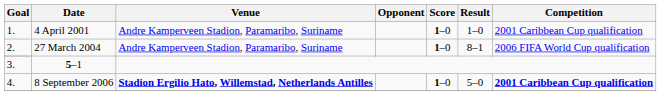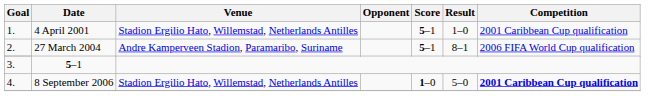 <table class="wikitable collapsible">
 <tr>
 <th>Goal</th>
 <th>Date</th>
 <th>Venue</th>
 <th>Opponent</th>
 <th>Score</th>
 <th>Result</th>
 <th>Competition</th>
 </tr>
 <tr>
 <td>1.</td>
 <td>4 April 2001</td>
-<td><a href='#'>Andre Kamperveen Stadion</a>, <a href='#'>Paramaribo</a>, <a href='#'>Suriname</a></td>
+<td><a href='#'>Stadion Ergilio Hato</a>, <a href='#'>Willemstad</a>, <a href='#'>Netherlands Antilles</a></td>
 <td></td>
-<td style="text-align:center;"><strong>1</strong>–0</td>
+<td style="text-align:center;"><strong>5</strong>–1</td>
 <td style="text-align:center;">1–0</td>
 <td><a href='#'>2001 Caribbean Cup qualification</a></td>
 </tr>
 <tr>
 <td>2.</td>
 <td rowspan=2>27 March 2004</td>
 <td rowspan=2><a href='#'>Andre Kamperveen Stadion</a>, <a href='#'>Paramaribo</a>, <a href='#'>Suriname</a></td>
 <td rowspan=2></td>
-<td style="text-align:center;"><strong>1</strong>–0</td>
+<td style="text-align:center;"><strong>5</strong>–1</td>
 <td rowspan=2 style="text-align:center;">8–1</td>
 <td rowspan=2><a href='#'>2006 FIFA World Cup qualification</a></td>
 </tr>
 <tr>
 </tr>
 <tr>
 <td>3.</td>
 <td style="text-align:center;"><strong>5</strong>–1</td>
 </tr>
 <tr>
 <td>4.</td>
 <td>8 September 2006</td>
-<td><strong><a href='#'>Stadion Ergilio Hato</a>, <a href='#'>Willemstad</a>, <a href='#'>Netherlands Antilles</a></strong></td>
+<td><a href='#'>Stadion Ergilio Hato</a>, <a href='#'>Willemstad</a>, <a href='#'>Netherlands Antilles</a></td>
 <td></td>
 <td style="text-align:center;"><strong>1</strong>–0</td>
 <td style="text-align:center;">5–0</td>
 <td><strong><a href='#'>2001 Caribbean Cup qualification</a></strong></td>
 </tr>
 <tr>
 </tr>
 </table>
